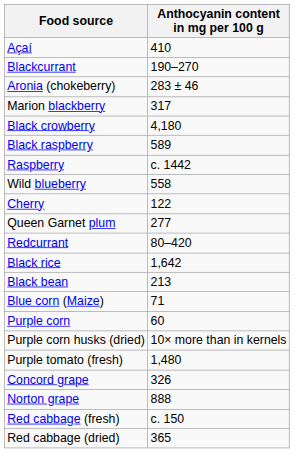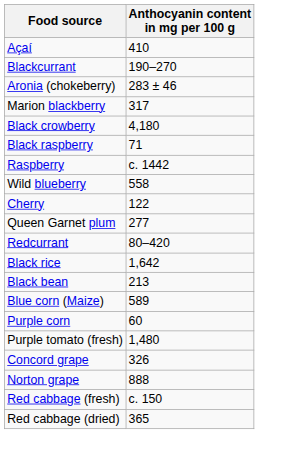 <table class="wikitable">
 <tr>
 <th>Food source</th>
 <th>Anthocyanin content <br>in mg per 100 g</th>
 </tr>
 <tr>
 <td><a href='#'>Açaí</a></td>
 <td>410</td>
 </tr>
 <tr>
 <td><a href='#'>Blackcurrant</a></td>
 <td>190–270</td>
 </tr>
 <tr>
 <td><a href='#'>Aronia</a> (chokeberry)</td>
 <td>283 ± 46</td>
 </tr>
 <tr>
 <td>Marion <a href='#'>blackberry</a></td>
 <td>317</td>
 </tr>
 <tr>
 <td><a href='#'>Black crowberry</a></td>
 <td>4,180</td>
 </tr>
 <tr>
 <td><a href='#'>Black raspberry</a></td>
-<td>589</td>
+<td>71</td>
 </tr>
 <tr>
 <td><a href='#'>Raspberry</a></td>
 <td>c. 1442</td>
 </tr>
 <tr>
 <td>Wild <a href='#'>blueberry</a></td>
 <td>558</td>
 </tr>
 <tr>
 <td><a href='#'>Cherry</a></td>
 <td>122</td>
 </tr>
 <tr>
 <td>Queen Garnet <a href='#'>plum</a></td>
 <td>277</td>
 </tr>
 <tr>
 <td><a href='#'>Redcurrant</a></td>
 <td>80–420<br></td>
 </tr>
 <tr>
 <td><a href='#'>Black rice</a></td>
 <td>1,642</td>
 </tr>
 <tr>
 <td><a href='#'>Black bean</a></td>
 <td>213</td>
 </tr>
 <tr>
 <td><a href='#'>Blue corn</a> (<a href='#'>Maize</a>)</td>
-<td>71</td>
+<td>589</td>
 </tr>
 <tr>
 <td><a href='#'>Purple corn</a></td>
 <td>60 </td>
-</tr>
-<tr>
-<td>Purple corn husks (dried)</td>
-<td>10× more than in kernels</td>
 </tr>
 <tr>
 <td>Purple tomato (fresh)</td>
 <td>1,480</td>
 </tr>
 <tr>
 <td><a href='#'>Concord grape</a></td>
 <td>326</td>
 </tr>
 <tr>
 <td><a href='#'>Norton grape</a></td>
 <td>888</td>
 </tr>
 <tr>
 <td><a href='#'>Red cabbage</a> (fresh)</td>
 <td>c. 150</td>
 </tr>
 <tr>
 <td>Red cabbage (dried)</td>
 <td>365</td>
 </tr>
 </table>
